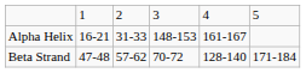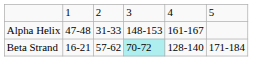 <table class="wikitable">
 <tr>
 <td></td>
 <td>1</td>
 <td>2</td>
 <td>3</td>
 <td>4</td>
 <td>5</td>
 </tr>
 <tr>
 <td>Alpha Helix</td>
-<td>16-21</td>
+<td>47-48</td>
 <td>31-33</td>
 <td>148-153</td>
 <td>161-167</td>
 <td></td>
 </tr>
 <tr>
 <td>Beta Strand</td>
-<td>47-48</td>
+<td>16-21</td>
 <td>57-62</td>
-<td>70-72</td>
+<td style="background: paleturquoise;">70-72</td>
 <td>128-140</td>
 <td>171-184</td>
 </tr>
 </table>
